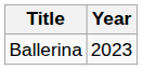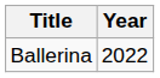 <table class="wikitable">
 <tr>
 <th>Title</th>
 <th>Year</th>
 </tr>
 <tr>
 <td>Ballerina</td>
-<td>2023</td>
+<td>2022</td>
 </tr>
 </table>
